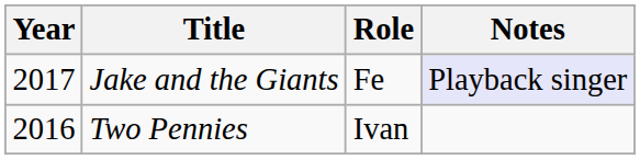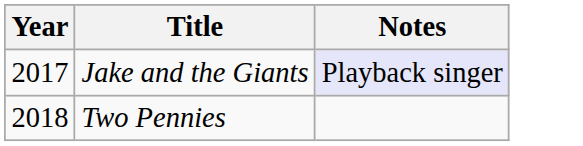 <table class="wikitable sortable">
 <tr>
 <th>Year</th>
 <th>Title</th>
-<th>Role</th>
 <th class="unsortable">Notes</th>
 </tr>
 <tr>
 <td>2017</td>
 <td><em>Jake and the Giants</em></td>
-<td>Fe</td>
 <td style="background: lavender;">Playback singer</td>
 </tr>
 <tr>
-<td>2016</td>
+<td>2018</td>
 <td><em>Two Pennies</em></td>
-<td>Ivan</td>
 <td></td>
 </tr>
 </table>
